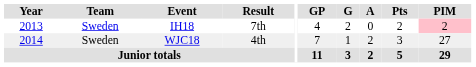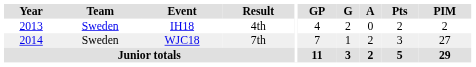 <table border="0" cellpadding="1" cellspacing="0" ID="Table3" style="text-align:center; width:40em">
 <tr ALIGN="center" bgcolor="#e0e0e0">
 <th>Year</th>
 <th>Team</th>
 <th>Event</th>
 <th>Result</th>
 <th rowspan="99" bgcolor="#ffffff"></th>
 <th>GP</th>
 <th>G</th>
 <th>A</th>
 <th>Pts</th>
 <th>PIM</th>
 </tr>
 <tr>
 <td><a href='#'>2013</a></td>
 <td><a href='#'>Sweden</a></td>
 <td><a href='#'>IH18</a></td>
-<td>7th</td>
+<td>4th</td>
 <td>4</td>
 <td>2</td>
 <td>0</td>
 <td>2</td>
-<td style="background: pink;">2</td>
+<td>2</td>
 </tr>
 <tr bgcolor="#f0f0f0">
 <td><a href='#'>2014</a></td>
 <td>Sweden</td>
 <td><a href='#'>WJC18</a></td>
-<td>4th</td>
+<td>7th</td>
 <td>7</td>
 <td>1</td>
 <td>2</td>
 <td>3</td>
 <td>27</td>
 </tr>
 <tr bgcolor="#e0e0e0">
 <th colspan="4">Junior totals</th>
 <th>11</th>
 <th>3</th>
 <th>2</th>
 <th>5</th>
 <th>29</th>
 </tr>
 </table>
